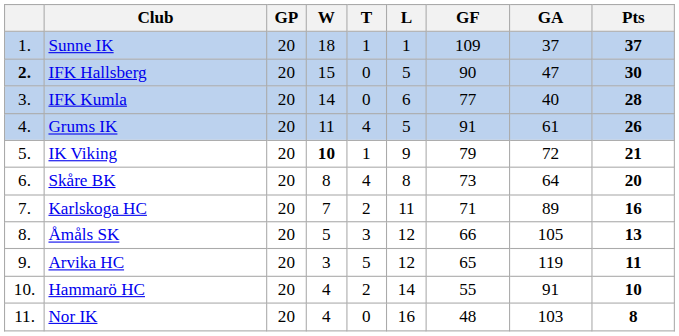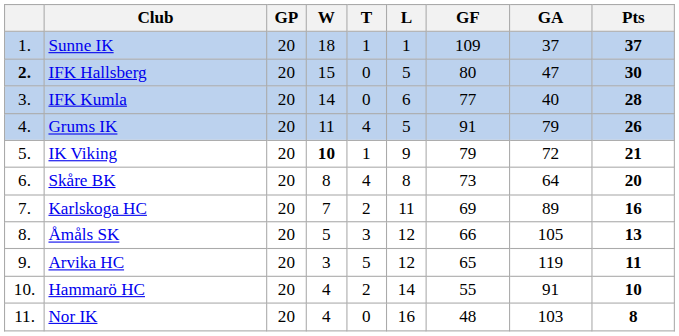 <table class="wikitable">
 <tr>
 <th width="30"></th>
 <th width="200">Club</th>
 <th width="30">GP</th>
 <th width="30">W</th>
 <th width="30">T</th>
 <th width="30">L</th>
 <th width="70">GF</th>
 <th width="70">GA</th>
 <th width="70">Pts</th>
 </tr>
 <tr bgcolor="#BCD2EE" align="center">
 <td>1.</td>
 <td align="left"><a href='#'>Sunne IK</a></td>
 <td>20</td>
 <td>18</td>
 <td>1</td>
 <td>1</td>
 <td>109</td>
 <td>37</td>
 <td><strong>37</strong></td>
 </tr>
 <tr bgcolor="#BCD2EE" align="center">
 <td><strong>2.</strong></td>
 <td align="left"><a href='#'>IFK Hallsberg</a></td>
 <td>20</td>
 <td>15</td>
 <td>0</td>
 <td>5</td>
-<td>90</td>
+<td>80</td>
 <td>47</td>
 <td><strong>30</strong></td>
 </tr>
 <tr bgcolor="#BCD2EE" align="center">
 <td>3.</td>
 <td align="left"><a href='#'>IFK Kumla</a></td>
 <td>20</td>
 <td>14</td>
 <td>0</td>
 <td>6</td>
 <td>77</td>
 <td>40</td>
 <td><strong>28</strong></td>
 </tr>
 <tr bgcolor="#BCD2EE" align="center">
 <td>4.</td>
 <td align="left"><a href='#'>Grums IK</a></td>
 <td>20</td>
 <td>11</td>
 <td>4</td>
 <td>5</td>
 <td>91</td>
-<td>61</td>
+<td>79</td>
 <td><strong>26</strong></td>
 </tr>
 <tr bgcolor="#FFFFFF" align="center">
 <td>5.</td>
 <td align="left"><a href='#'>IK Viking</a></td>
 <td>20</td>
 <td><strong>10</strong></td>
 <td>1</td>
 <td>9</td>
 <td>79</td>
 <td>72</td>
 <td><strong>21</strong></td>
 </tr>
 <tr bgcolor="#FFFFFF" align="center">
 <td>6.</td>
 <td align="left"><a href='#'>Skåre BK</a></td>
 <td>20</td>
 <td>8</td>
 <td>4</td>
 <td>8</td>
 <td>73</td>
 <td>64</td>
 <td><strong>20</strong></td>
 </tr>
 <tr bgcolor="#FFFFFF" align="center">
 <td>7.</td>
 <td align="left"><a href='#'>Karlskoga HC</a></td>
 <td>20</td>
 <td>7</td>
 <td>2</td>
 <td>11</td>
-<td>71</td>
+<td>69</td>
 <td>89</td>
 <td><strong>16</strong></td>
 </tr>
 <tr bgcolor="#FFFFFF" align="center">
 <td>8.</td>
 <td align="left"><a href='#'>Åmåls SK</a></td>
 <td>20</td>
 <td>5</td>
 <td>3</td>
 <td>12</td>
 <td>66</td>
 <td>105</td>
 <td><strong>13</strong></td>
 </tr>
 <tr bgcolor="#FFFFFF" align="center">
 <td>9.</td>
 <td align="left"><a href='#'>Arvika HC</a></td>
 <td>20</td>
 <td>3</td>
 <td>5</td>
 <td>12</td>
 <td>65</td>
 <td>119</td>
 <td><strong>11</strong></td>
 </tr>
 <tr bgcolor="#FFFFFF" align="center">
 <td>10.</td>
 <td align="left"><a href='#'>Hammarö HC</a></td>
 <td>20</td>
 <td>4</td>
 <td>2</td>
 <td>14</td>
 <td>55</td>
 <td>91</td>
 <td><strong>10</strong></td>
 </tr>
 <tr bgcolor="#FFFFFF" align="center">
 <td>11.</td>
 <td align="left"><a href='#'>Nor IK</a></td>
 <td>20</td>
 <td>4</td>
 <td>0</td>
 <td>16</td>
 <td>48</td>
 <td>103</td>
 <td><strong>8</strong></td>
 </tr>
 </table>
